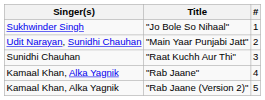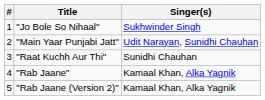 <table class="wikitable">
 <tr>
+<th>#</th>
+<th>Title</th>
 <th>Singer(s)</th>
-<th>Title</th>
-<th>#</th>
 </tr>
 <tr>
+<td>1</td>
+<td>"Jo Bole So Nihaal"</td>
 <td><a href='#'>Sukhwinder Singh</a></td>
-<td>"Jo Bole So Nihaal"</td>
-<td>1</td>
 </tr>
 <tr>
+<td>2</td>
+<td>"Main Yaar Punjabi Jatt"</td>
 <td><a href='#'>Udit Narayan</a>, <a href='#'>Sunidhi Chauhan</a></td>
-<td>"Main Yaar Punjabi Jatt"</td>
-<td>2</td>
 </tr>
 <tr>
+<td>3</td>
+<td>"Raat Kuchh Aur Thi"</td>
 <td>Sunidhi Chauhan</td>
-<td>"Raat Kuchh Aur Thi"</td>
-<td>3</td>
 </tr>
 <tr>
+<td>4</td>
+<td>"Rab Jaane"</td>
 <td>Kamaal Khan, <a href='#'>Alka Yagnik</a></td>
-<td>"Rab Jaane"</td>
-<td>4</td>
 </tr>
 <tr>
+<td>5</td>
+<td>"Rab Jaane (Version 2)"</td>
 <td>Kamaal Khan, Alka Yagnik</td>
-<td>"Rab Jaane (Version 2)"</td>
-<td>5</td>
 </tr>
 </table>
